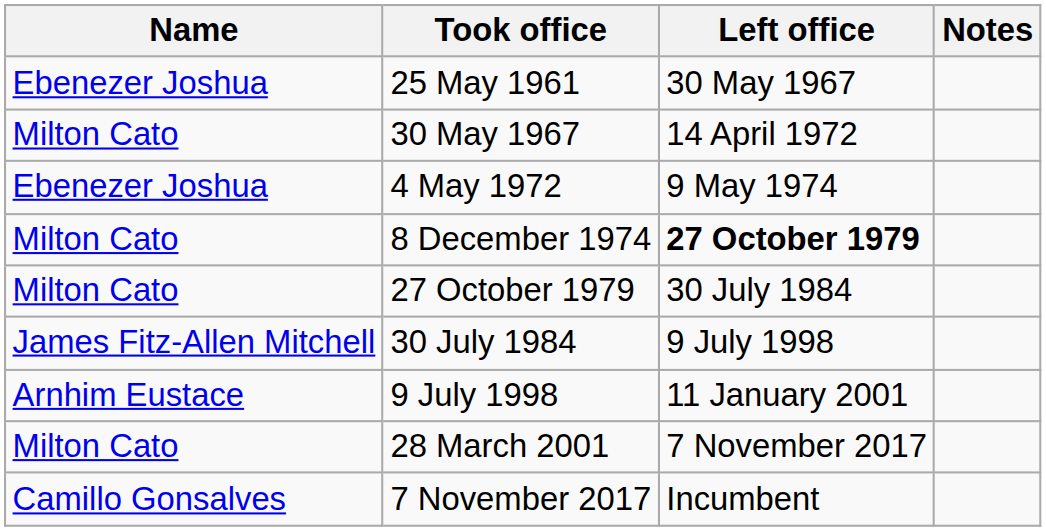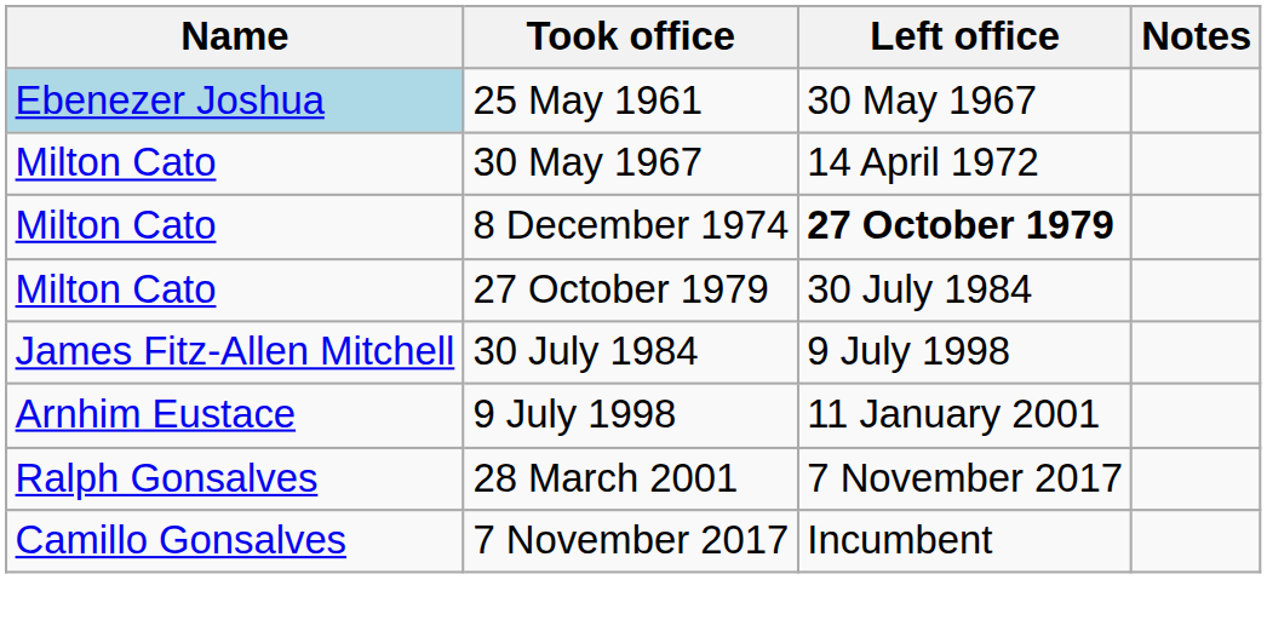 <table class="wikitable">
 <tr>
 <th>Name</th>
 <th>Took office</th>
 <th>Left office</th>
 <th>Notes</th>
 </tr>
 <tr>
-<td><a href='#'>Ebenezer Joshua</a></td>
+<td style="background: lightblue;"><a href='#'>Ebenezer Joshua</a></td>
 <td>25 May 1961</td>
 <td>30 May 1967</td>
 <td></td>
 </tr>
 <tr>
 <td><a href='#'>Milton Cato</a></td>
 <td>30 May 1967</td>
 <td>14 April 1972</td>
-<td></td>
-</tr>
-<tr>
-<td><a href='#'>Ebenezer Joshua</a></td>
-<td>4 May 1972</td>
-<td>9 May 1974</td>
 <td></td>
 </tr>
 <tr>
 <td><a href='#'>Milton Cato</a></td>
 <td>8 December 1974</td>
 <td><strong>27 October 1979</strong></td>
 <td></td>
 </tr>
 <tr>
 <td><a href='#'>Milton Cato</a></td>
 <td>27 October 1979</td>
 <td>30 July 1984</td>
 <td></td>
 </tr>
 <tr>
 <td><a href='#'>James Fitz-Allen Mitchell</a></td>
 <td>30 July 1984</td>
 <td>9 July 1998</td>
 <td></td>
 </tr>
 <tr>
 <td><a href='#'>Arnhim Eustace</a></td>
 <td>9 July 1998</td>
 <td>11 January 2001</td>
 <td></td>
 </tr>
 <tr>
-<td><a href='#'>Milton Cato</a></td>
+<td><a href='#'>Ralph Gonsalves</a></td>
 <td>28 March 2001</td>
 <td>7 November 2017</td>
 <td></td>
 </tr>
 <tr>
 <td><a href='#'>Camillo Gonsalves</a></td>
 <td>7 November 2017</td>
 <td>Incumbent</td>
 <td></td>
 </tr>
 </table>
